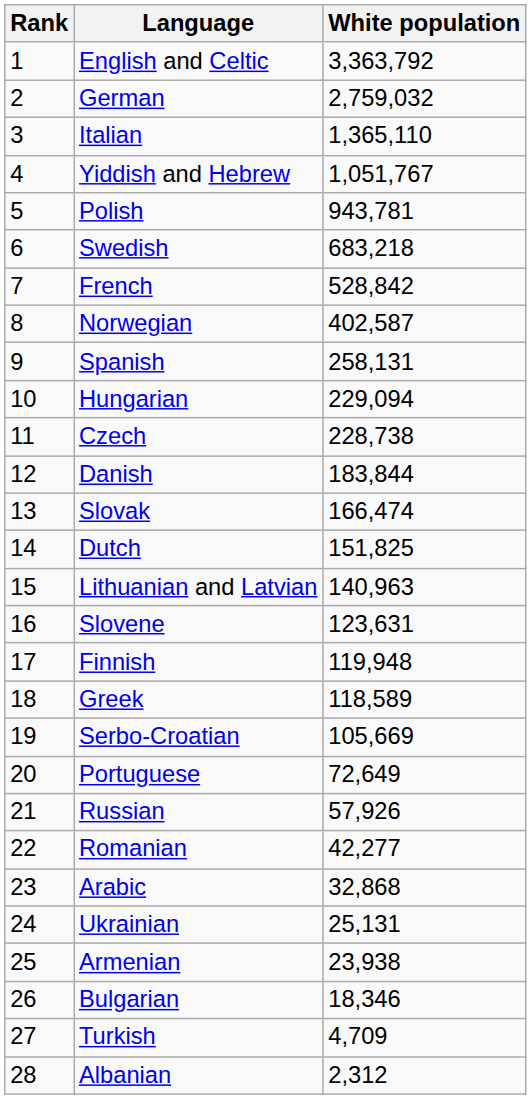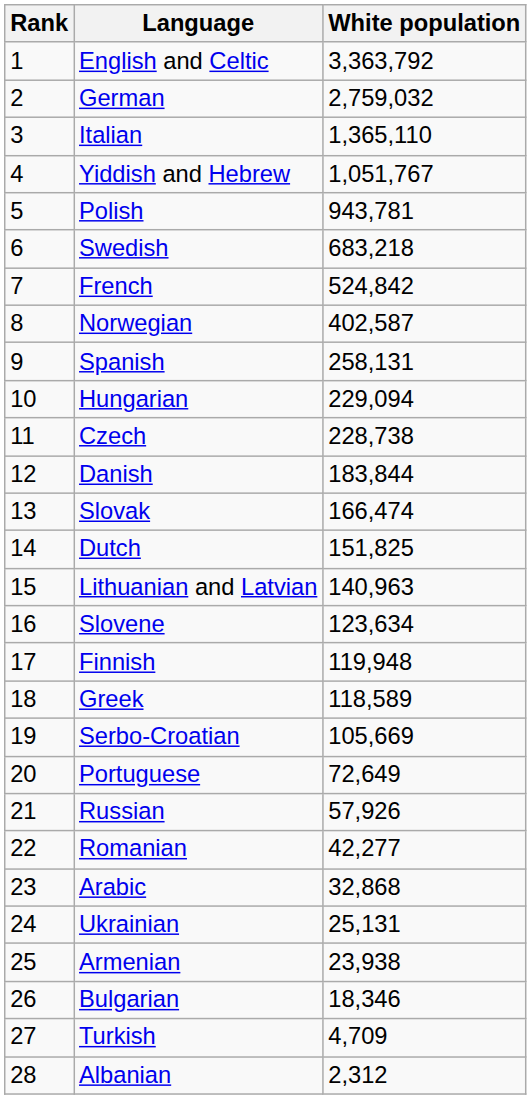 <table class="wikitable sortable">
 <tr>
 <th>Rank</th>
 <th>Language</th>
 <th>White population</th>
 </tr>
 <tr>
 <td>1</td>
 <td><a href='#'>English</a> and <a href='#'>Celtic</a></td>
 <td>3,363,792</td>
 </tr>
 <tr>
 <td>2</td>
 <td><a href='#'>German</a></td>
 <td>2,759,032</td>
 </tr>
 <tr>
 <td>3</td>
 <td><a href='#'>Italian</a></td>
 <td>1,365,110</td>
 </tr>
 <tr>
 <td>4</td>
 <td><a href='#'>Yiddish</a> and <a href='#'>Hebrew</a></td>
 <td>1,051,767</td>
 </tr>
 <tr>
 <td>5</td>
 <td><a href='#'>Polish</a></td>
 <td>943,781</td>
 </tr>
 <tr>
 <td>6</td>
 <td><a href='#'>Swedish</a></td>
 <td>683,218</td>
 </tr>
 <tr>
 <td>7</td>
 <td><a href='#'>French</a></td>
-<td>528,842</td>
+<td>524,842</td>
 </tr>
 <tr>
 <td>8</td>
 <td><a href='#'>Norwegian</a></td>
 <td>402,587</td>
 </tr>
 <tr>
 <td>9</td>
 <td><a href='#'>Spanish</a></td>
 <td>258,131</td>
 </tr>
 <tr>
 <td>10</td>
 <td><a href='#'>Hungarian</a></td>
 <td>229,094</td>
 </tr>
 <tr>
 <td>11</td>
 <td><a href='#'>Czech</a></td>
 <td>228,738</td>
 </tr>
 <tr>
 <td>12</td>
 <td><a href='#'>Danish</a></td>
 <td>183,844</td>
 </tr>
 <tr>
 <td>13</td>
 <td><a href='#'>Slovak</a></td>
 <td>166,474</td>
 </tr>
 <tr>
 <td>14</td>
 <td><a href='#'>Dutch</a></td>
 <td>151,825</td>
 </tr>
 <tr>
 <td>15</td>
 <td><a href='#'>Lithuanian</a> and <a href='#'>Latvian</a></td>
 <td>140,963</td>
 </tr>
 <tr>
 <td>16</td>
 <td><a href='#'>Slovene</a></td>
-<td>123,631</td>
+<td>123,634</td>
 </tr>
 <tr>
 <td>17</td>
 <td><a href='#'>Finnish</a></td>
 <td>119,948</td>
 </tr>
 <tr>
 <td>18</td>
 <td><a href='#'>Greek</a></td>
 <td>118,589</td>
 </tr>
 <tr>
 <td>19</td>
 <td><a href='#'>Serbo-Croatian</a></td>
 <td>105,669</td>
 </tr>
 <tr>
 <td>20</td>
 <td><a href='#'>Portuguese</a></td>
 <td>72,649</td>
 </tr>
 <tr>
 <td>21</td>
 <td><a href='#'>Russian</a></td>
 <td>57,926</td>
 </tr>
 <tr>
 <td>22</td>
 <td><a href='#'>Romanian</a></td>
 <td>42,277</td>
 </tr>
 <tr>
 <td>23</td>
 <td><a href='#'>Arabic</a></td>
 <td>32,868</td>
 </tr>
 <tr>
 <td>24</td>
 <td><a href='#'>Ukrainian</a></td>
 <td>25,131</td>
 </tr>
 <tr>
 <td>25</td>
 <td><a href='#'>Armenian</a></td>
 <td>23,938</td>
 </tr>
 <tr>
 <td>26</td>
 <td><a href='#'>Bulgarian</a></td>
 <td>18,346</td>
 </tr>
 <tr>
 <td>27</td>
 <td><a href='#'>Turkish</a></td>
 <td>4,709</td>
 </tr>
 <tr>
 <td>28</td>
 <td><a href='#'>Albanian</a></td>
 <td>2,312</td>
 </tr>
 </table>
